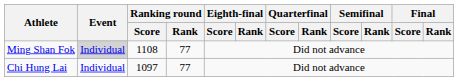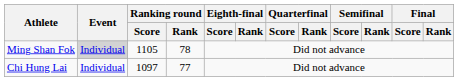 <table class="wikitable" style="font-size:90%">
 <tr>
 <th rowspan="2">Athlete</th>
 <th rowspan="2">Event</th>
 <th colspan="2">Ranking round</th>
 <th colspan="2">Eighth-final</th>
 <th colspan="2">Quarterfinal</th>
 <th colspan="2">Semifinal</th>
 <th colspan="2">Final</th>
 </tr>
 <tr>
 <th>Score</th>
 <th>Rank</th>
 <th>Score</th>
 <th>Rank</th>
 <th>Score</th>
 <th>Rank</th>
 <th>Score</th>
 <th>Rank</th>
 <th>Score</th>
 <th>Rank</th>
 </tr>
 <tr>
 <td><a href='#'>Ming Shan Fok</a></td>
 <td style="background: lightgrey;"><a href='#'>Individual</a></td>
-<td align=center>1108</td>
-<td align=center>77</td>
+<td align=center>1105</td>
+<td align=center>78</td>
 <td colspan=8  align=center>Did not advance</td>
 </tr>
 <tr>
 <td><a href='#'>Chi Hung Lai</a></td>
 <td><a href='#'>Individual</a></td>
 <td align=center>1097</td>
 <td align=center>77</td>
 <td colspan=8  align=center>Did not advance</td>
 </tr>
 </table>
